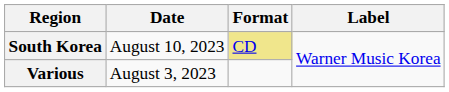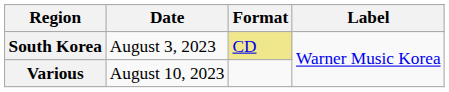 <table class="wikitable plainrowheaders">
 <tr>
 <th scope="col">Region </th>
 <th scope="col">Date</th>
 <th scope="col">Format</th>
 <th scope="col">Label</th>
 </tr>
 <tr>
 <th scope="row">South Korea</th>
-<td>August 10, 2023</td>
+<td>August 3, 2023</td>
 <td style="background: khaki;"><a href='#'>CD</a></td>
 <td rowspan="2"><a href='#'>Warner Music Korea</a></td>
 </tr>
 <tr>
 <th scope="row">Various </th>
-<td>August 3, 2023</td>
+<td>August 10, 2023</td>
 <td></td>
 </tr>
 </table>
